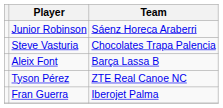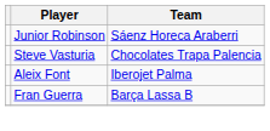 <table class="wikitable sortable">
 <tr>
 <th style="text-align:center;"></th>
 <th style="text-align:center;">Player</th>
 <th style="text-align:center;">Team</th>
 </tr>
 <tr>
 <td style="text-align:center;"></td>
 <td> <a href='#'>Junior Robinson</a></td>
 <td><a href='#'>Sáenz Horeca Araberri</a></td>
 </tr>
 <tr>
 <td style="text-align:center;"></td>
 <td> <a href='#'>Steve Vasturia</a></td>
 <td><a href='#'>Chocolates Trapa Palencia</a></td>
 </tr>
 <tr>
 <td style="text-align:center;"></td>
 <td> <a href='#'>Aleix Font</a></td>
-<td><a href='#'>Barça Lassa B</a></td>
-</tr>
-<tr>
-<td style="text-align:center;"></td>
-<td> <a href='#'>Tyson Pérez</a></td>
-<td><a href='#'>ZTE Real Canoe NC</a></td>
+<td><a href='#'>Iberojet Palma</a></td>
 </tr>
 <tr>
 <td style="text-align:center;"></td>
 <td> <a href='#'>Fran Guerra</a></td>
-<td><a href='#'>Iberojet Palma</a></td>
+<td><a href='#'>Barça Lassa B</a></td>
 </tr>
 <tr>
 </tr>
 </table>
